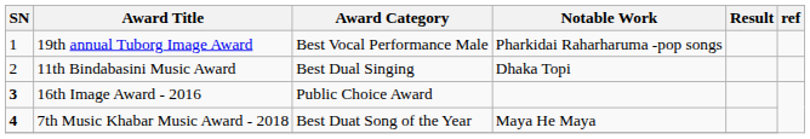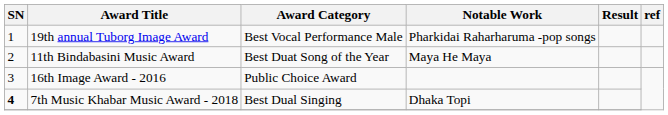 <table class="wikitable sortable">
 <tr>
 <th>SN</th>
 <th>Award Title</th>
 <th>Award Category</th>
 <th>Notable Work</th>
 <th>Result</th>
 <th>ref</th>
 </tr>
 <tr>
 <td>1</td>
 <td>19th <a href='#'>annual Tuborg Image Award</a></td>
 <td>Best Vocal Performance Male</td>
 <td>Pharkidai Raharharuma -pop songs</td>
 <td></td>
 <td></td>
 </tr>
 <tr>
 <td>2</td>
 <td>11th Bindabasini Music Award</td>
-<td>Best Dual Singing</td>
-<td>Dhaka Topi</td>
+<td>Best Duat Song of the Year</td>
+<td>Maya He Maya</td>
 <td></td>
 <td></td>
 </tr>
 <tr>
-<td><strong>3</strong></td>
+<td>3</td>
 <td>16th Image Award - 2016</td>
 <td>Public Choice Award</td>
 <td></td>
 <td></td>
 </tr>
 <tr>
 <td><strong>4</strong></td>
 <td>7th Music Khabar Music Award - 2018</td>
-<td>Best Duat Song of the Year</td>
-<td>Maya He Maya</td>
+<td>Best Dual Singing</td>
+<td>Dhaka Topi</td>
 <td></td>
 </tr>
 <tr>
 </tr>
 </table>
